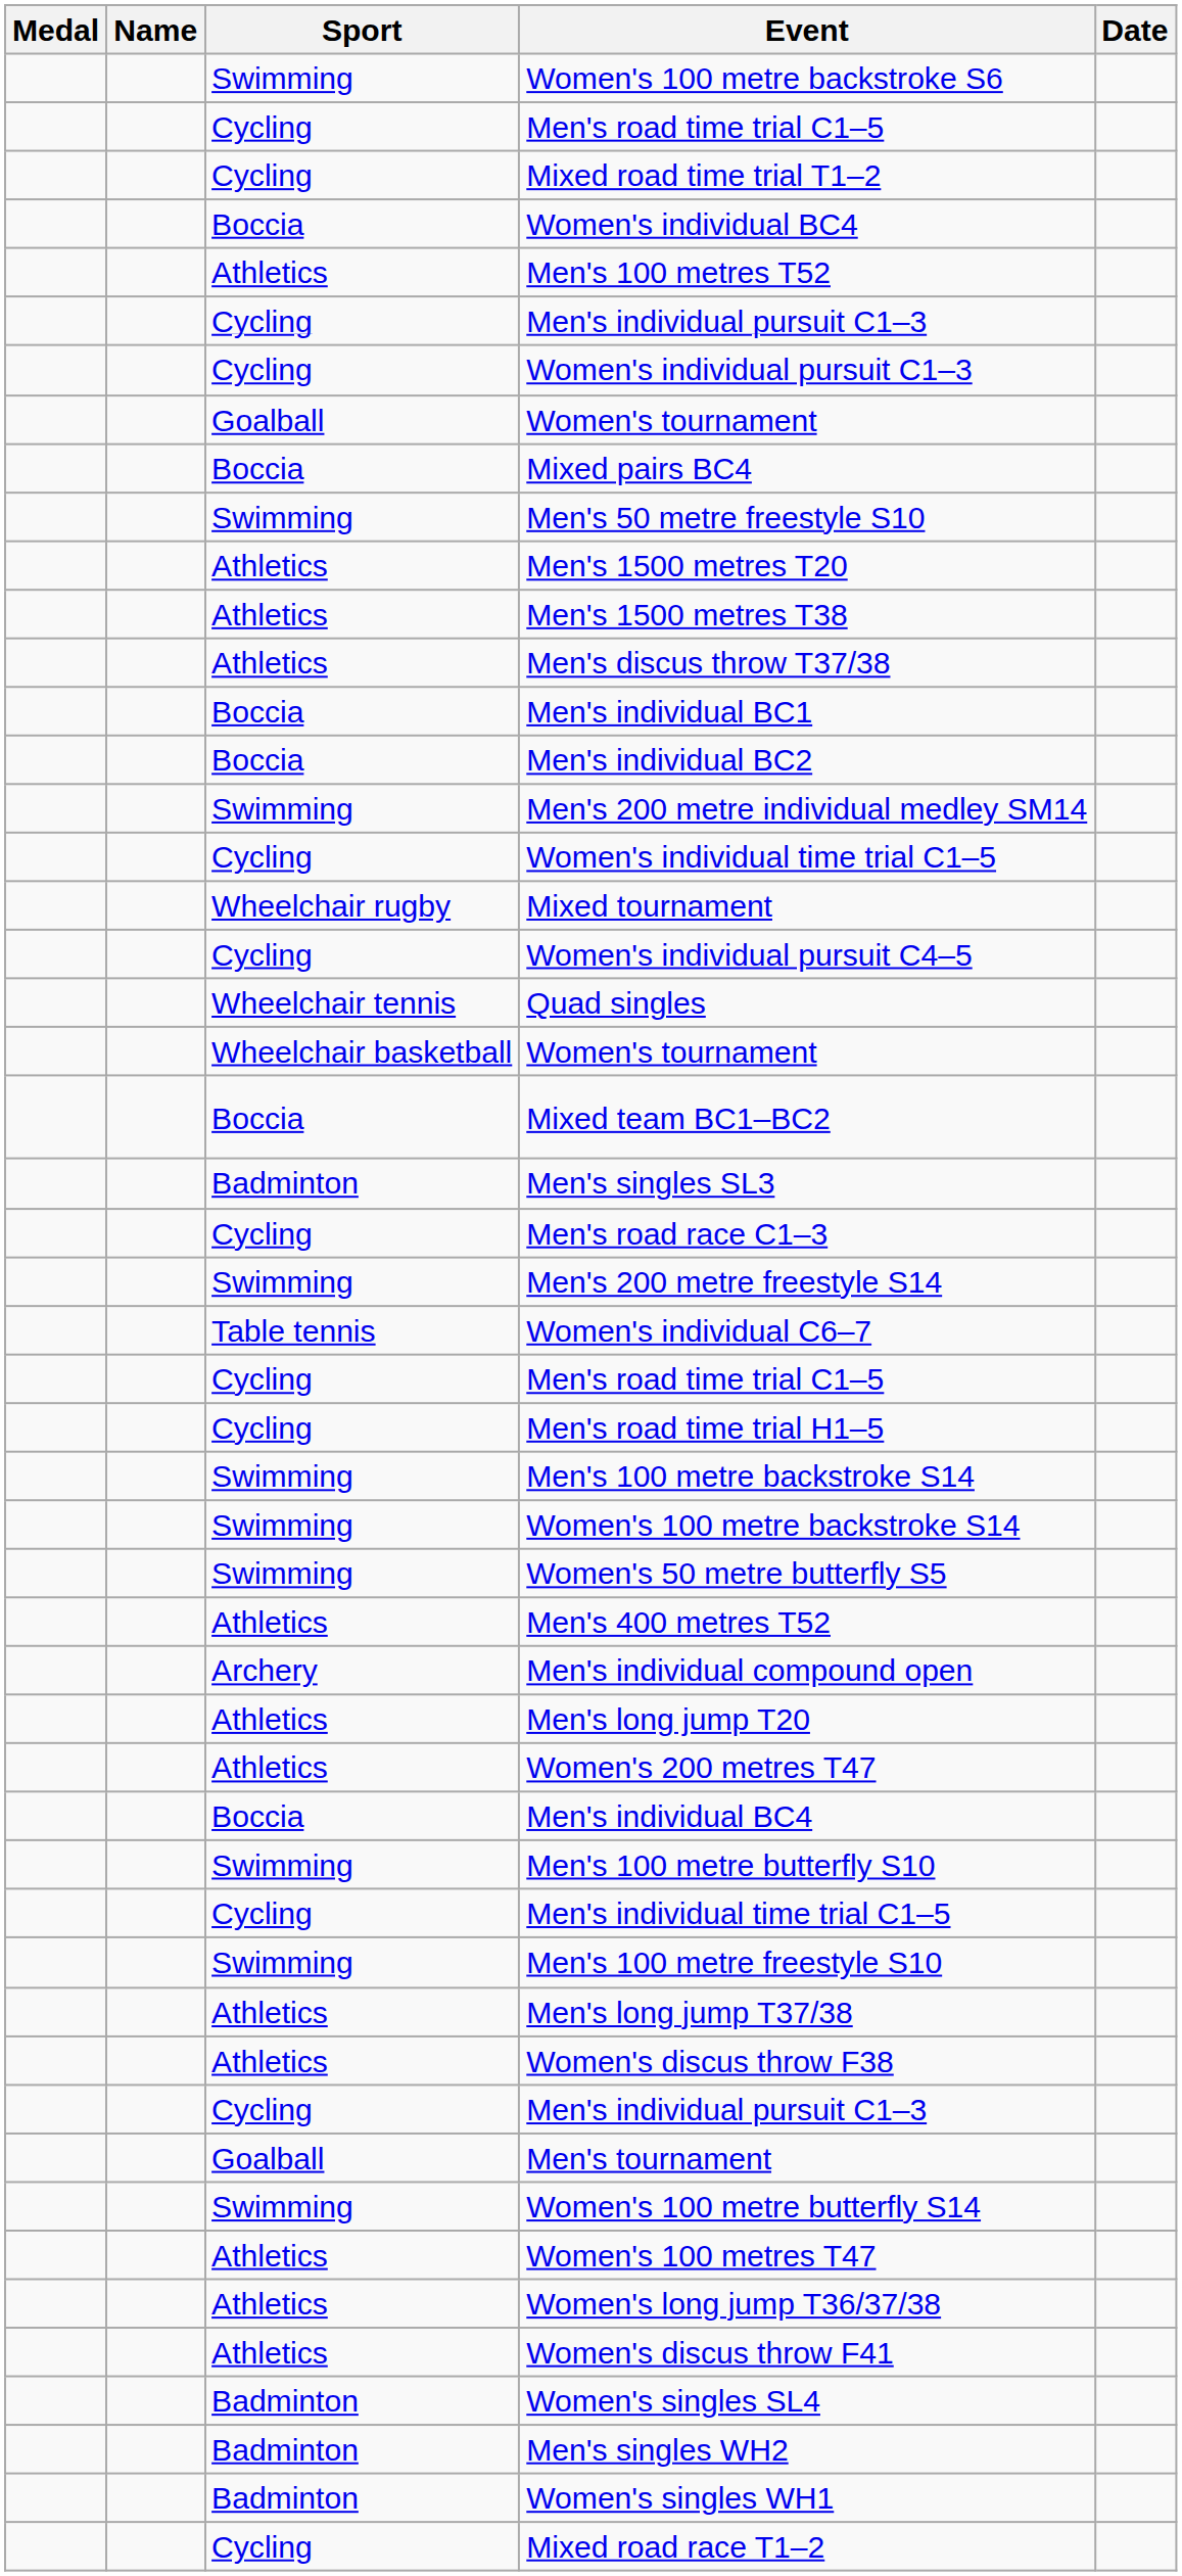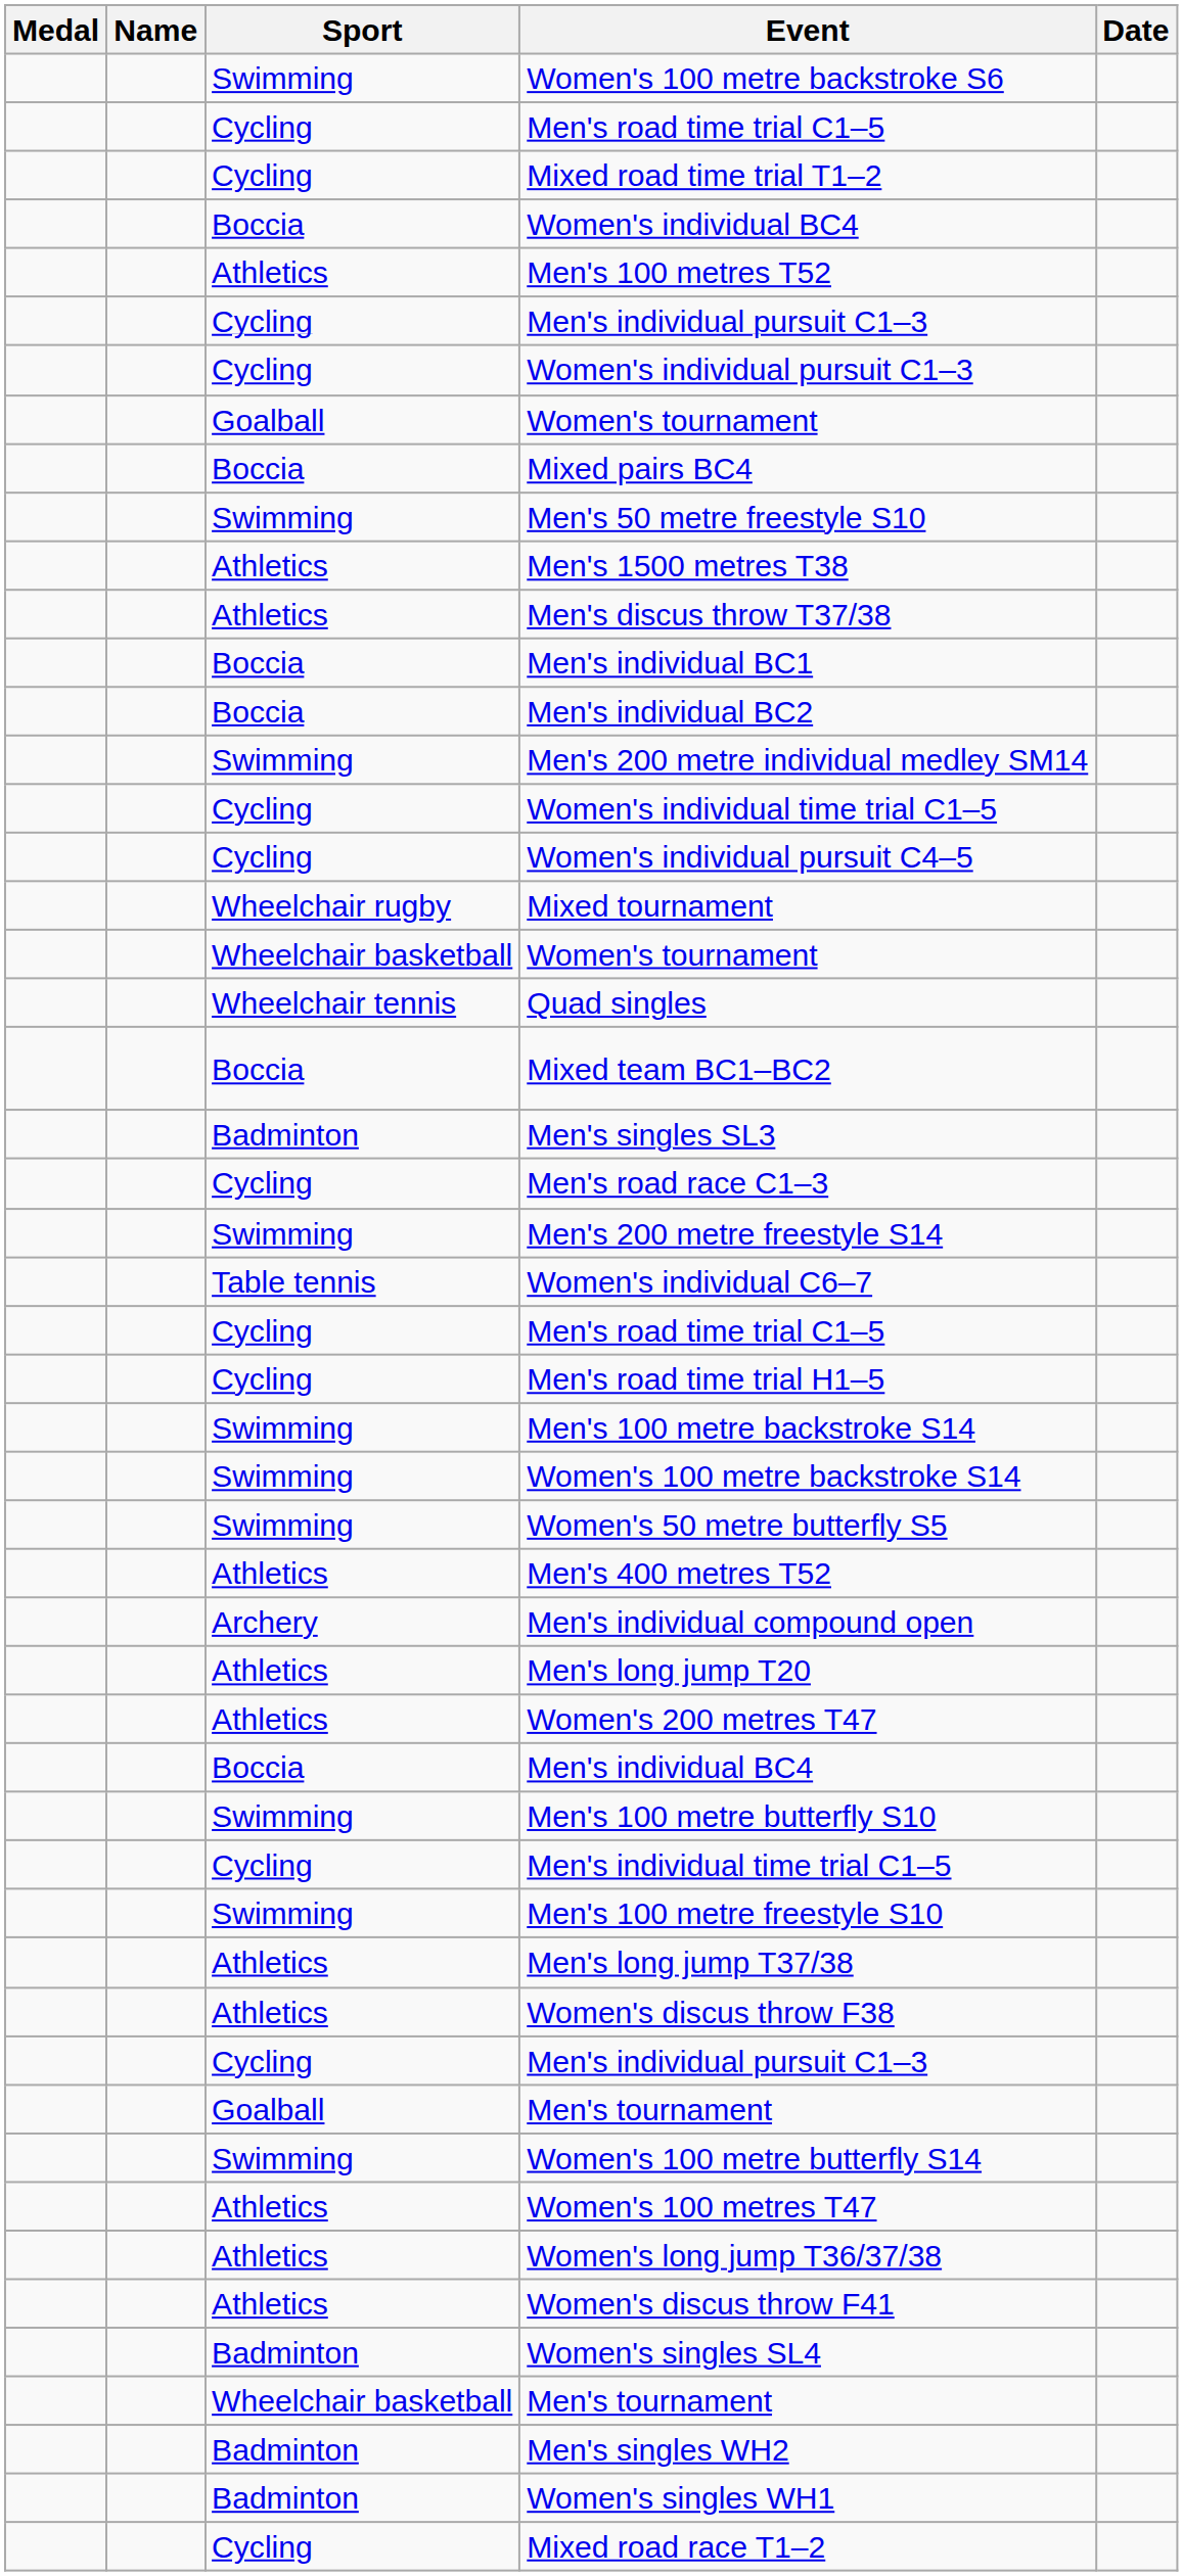 <table class="wikitable sortable" style=font-size:95%>
 <tr>
 <th>Medal</th>
 <th>Name</th>
 <th>Sport</th>
 <th>Event</th>
 <th>Date</th>
 </tr>
 <tr>
 <td></td>
 <td></td>
 <td><a href='#'>Swimming</a></td>
 <td><a href='#'>Women's 100 metre backstroke S6</a></td>
 <td></td>
 </tr>
 <tr>
 <td></td>
 <td></td>
 <td><a href='#'>Cycling</a></td>
 <td><a href='#'>Men's road time trial C1–5</a></td>
 <td></td>
 </tr>
 <tr>
 <td></td>
 <td></td>
 <td><a href='#'>Cycling</a></td>
 <td><a href='#'>Mixed road time trial T1–2</a></td>
 <td></td>
 </tr>
 <tr>
 <td></td>
 <td></td>
 <td><a href='#'>Boccia</a></td>
 <td><a href='#'>Women's individual BC4</a></td>
 <td></td>
 </tr>
 <tr>
 <td></td>
 <td></td>
 <td><a href='#'>Athletics</a></td>
 <td><a href='#'>Men's 100 metres T52</a></td>
 <td></td>
 </tr>
 <tr>
 <td></td>
 <td></td>
 <td><a href='#'>Cycling</a></td>
 <td><a href='#'>Men's individual pursuit C1–3</a></td>
 <td></td>
 </tr>
 <tr>
 <td></td>
 <td></td>
 <td><a href='#'>Cycling</a></td>
 <td><a href='#'>Women's individual pursuit C1–3</a></td>
 <td></td>
 </tr>
 <tr>
 <td></td>
 <td><br></td>
 <td><a href='#'>Goalball</a></td>
 <td><a href='#'>Women's tournament</a></td>
 <td></td>
 </tr>
 <tr>
 <td></td>
 <td><br></td>
 <td><a href='#'>Boccia</a></td>
 <td><a href='#'>Mixed pairs BC4</a></td>
 <td></td>
 </tr>
 <tr>
 <td></td>
 <td></td>
 <td><a href='#'>Swimming</a></td>
 <td><a href='#'>Men's 50 metre freestyle S10</a></td>
 <td></td>
 </tr>
 <tr>
 <td></td>
 <td></td>
 <td><a href='#'>Athletics</a></td>
-<td><a href='#'>Men's 1500 metres T20</a></td>
-<td></td>
-</tr>
-<tr>
-<td></td>
-<td></td>
-<td><a href='#'>Athletics</a></td>
 <td><a href='#'>Men's 1500 metres T38</a></td>
 <td></td>
 </tr>
 <tr>
 <td></td>
 <td></td>
 <td><a href='#'>Athletics</a></td>
 <td><a href='#'>Men's discus throw T37/38</a></td>
 <td></td>
 </tr>
 <tr>
 <td></td>
 <td></td>
 <td><a href='#'>Boccia</a></td>
 <td><a href='#'>Men's individual BC1</a></td>
 <td></td>
 </tr>
 <tr>
 <td></td>
 <td></td>
 <td><a href='#'>Boccia</a></td>
 <td><a href='#'>Men's individual BC2</a></td>
 <td></td>
 </tr>
 <tr>
 <td></td>
 <td></td>
 <td><a href='#'>Swimming</a></td>
 <td><a href='#'>Men's 200 metre individual medley SM14</a></td>
 <td></td>
 </tr>
 <tr>
 <td></td>
 <td></td>
 <td><a href='#'>Cycling</a></td>
 <td><a href='#'>Women's individual time trial C1–5</a></td>
 <td></td>
 </tr>
 <tr>
 <td></td>
+<td></td>
+<td><a href='#'>Cycling</a></td>
+<td><a href='#'>Women's individual pursuit C4–5</a></td>
+<td></td>
+</tr>
+<tr>
+<td></td>
 <td><br></td>
 <td><a href='#'>Wheelchair rugby</a></td>
 <td><a href='#'>Mixed tournament</a></td>
 <td></td>
 </tr>
 <tr>
 <td></td>
-<td></td>
-<td><a href='#'>Cycling</a></td>
-<td><a href='#'>Women's individual pursuit C4–5</a></td>
+<td><br></td>
+<td><a href='#'>Wheelchair basketball</a></td>
+<td><a href='#'>Women's tournament</a></td>
 <td></td>
 </tr>
 <tr>
 <td></td>
 <td></td>
 <td><a href='#'>Wheelchair tennis</a></td>
 <td><a href='#'>Quad singles</a></td>
-<td></td>
-</tr>
-<tr>
-<td></td>
-<td><br></td>
-<td><a href='#'>Wheelchair basketball</a></td>
-<td><a href='#'>Women's tournament</a></td>
 <td></td>
 </tr>
 <tr>
 <td></td>
 <td><br><br></td>
 <td><a href='#'>Boccia</a></td>
 <td><a href='#'>Mixed team BC1–BC2</a></td>
 <td></td>
 </tr>
 <tr>
 <td></td>
 <td></td>
 <td><a href='#'>Badminton</a></td>
 <td><a href='#'>Men's singles SL3</a></td>
 <td></td>
 </tr>
 <tr>
 <td></td>
 <td></td>
 <td><a href='#'>Cycling</a></td>
 <td><a href='#'>Men's road race C1–3</a></td>
 <td></td>
 </tr>
 <tr>
 <td></td>
 <td></td>
 <td><a href='#'>Swimming</a></td>
 <td><a href='#'>Men's 200 metre freestyle S14</a></td>
 <td></td>
 </tr>
 <tr>
 <td></td>
 <td></td>
 <td><a href='#'>Table tennis</a></td>
 <td><a href='#'>Women's individual C6–7</a></td>
 <td></td>
 </tr>
 <tr>
 <td></td>
 <td></td>
 <td><a href='#'>Cycling</a></td>
 <td><a href='#'>Men's road time trial C1–5</a></td>
 <td></td>
 </tr>
 <tr>
 <td></td>
 <td></td>
 <td><a href='#'>Cycling</a></td>
 <td><a href='#'>Men's road time trial H1–5</a></td>
 <td></td>
 </tr>
 <tr>
 <td></td>
 <td></td>
 <td><a href='#'>Swimming</a></td>
 <td><a href='#'>Men's 100 metre backstroke S14</a></td>
 <td></td>
 </tr>
 <tr>
 <td></td>
 <td></td>
 <td><a href='#'>Swimming</a></td>
 <td><a href='#'>Women's 100 metre backstroke S14</a></td>
 <td></td>
 </tr>
 <tr>
 <td></td>
 <td></td>
 <td><a href='#'>Swimming</a></td>
 <td><a href='#'>Women's 50 metre butterfly S5</a></td>
 <td></td>
 </tr>
 <tr>
 <td></td>
 <td></td>
 <td><a href='#'>Athletics</a></td>
 <td><a href='#'>Men's 400 metres T52</a></td>
 <td></td>
 </tr>
 <tr>
 <td></td>
 <td></td>
 <td><a href='#'>Archery</a></td>
 <td><a href='#'>Men's individual compound open</a></td>
 <td></td>
 </tr>
 <tr>
 <td></td>
 <td></td>
 <td><a href='#'>Athletics</a></td>
 <td><a href='#'>Men's long jump T20</a></td>
 <td></td>
 </tr>
 <tr>
 <td></td>
 <td></td>
 <td><a href='#'>Athletics</a></td>
 <td><a href='#'>Women's 200 metres T47</a></td>
 <td></td>
 </tr>
 <tr>
 <td></td>
 <td></td>
 <td><a href='#'>Boccia</a></td>
 <td><a href='#'>Men's individual BC4</a></td>
 <td></td>
 </tr>
 <tr>
 <td></td>
 <td></td>
 <td><a href='#'>Swimming</a></td>
 <td><a href='#'>Men's 100 metre butterfly S10</a></td>
 <td></td>
 </tr>
 <tr>
 <td></td>
 <td></td>
 <td><a href='#'>Cycling</a></td>
 <td><a href='#'>Men's individual time trial C1–5</a></td>
 <td></td>
 </tr>
 <tr>
 <td></td>
 <td></td>
 <td><a href='#'>Swimming</a></td>
 <td><a href='#'>Men's 100 metre freestyle S10</a></td>
 <td></td>
 </tr>
 <tr>
 <td></td>
 <td></td>
 <td><a href='#'>Athletics</a></td>
 <td><a href='#'>Men's long jump T37/38</a></td>
 <td></td>
 </tr>
 <tr>
 <td></td>
 <td></td>
 <td><a href='#'>Athletics</a></td>
 <td><a href='#'>Women's discus throw F38</a></td>
 <td></td>
 </tr>
 <tr>
 <td></td>
 <td></td>
 <td><a href='#'>Cycling</a></td>
 <td><a href='#'>Men's individual pursuit C1–3</a></td>
 <td></td>
 </tr>
 <tr>
 <td></td>
 <td><br></td>
 <td><a href='#'>Goalball</a></td>
 <td><a href='#'>Men's tournament</a></td>
 <td></td>
 </tr>
 <tr>
 <td></td>
 <td></td>
 <td><a href='#'>Swimming</a></td>
 <td><a href='#'>Women's 100 metre butterfly S14</a></td>
 <td></td>
 </tr>
 <tr>
 <td></td>
 <td></td>
 <td><a href='#'>Athletics</a></td>
 <td><a href='#'>Women's 100 metres T47</a></td>
 <td></td>
 </tr>
 <tr>
 <td></td>
 <td></td>
 <td><a href='#'>Athletics</a></td>
 <td><a href='#'>Women's long jump T36/37/38</a></td>
 <td></td>
 </tr>
 <tr>
 <td></td>
 <td></td>
 <td><a href='#'>Athletics</a></td>
 <td><a href='#'>Women's discus throw F41</a></td>
 <td></td>
 </tr>
 <tr>
 <td></td>
 <td></td>
 <td><a href='#'>Badminton</a></td>
 <td><a href='#'>Women's singles SL4</a></td>
 <td></td>
 </tr>
 <tr>
 <td></td>
+<td><br></td>
+<td><a href='#'>Wheelchair basketball</a></td>
+<td><a href='#'>Men's tournament</a></td>
+<td></td>
+</tr>
+<tr>
+<td></td>
 <td></td>
 <td><a href='#'>Badminton</a></td>
 <td><a href='#'>Men's singles WH2</a></td>
 <td></td>
 </tr>
 <tr>
 <td></td>
 <td></td>
 <td><a href='#'>Badminton</a></td>
 <td><a href='#'>Women's singles WH1</a></td>
 <td></td>
 </tr>
 <tr>
 <td></td>
 <td></td>
 <td><a href='#'>Cycling</a></td>
 <td><a href='#'>Mixed road race T1–2</a></td>
 <td></td>
 </tr>
 </table>
